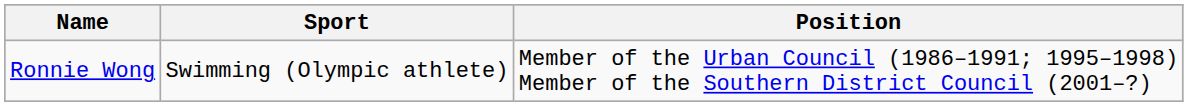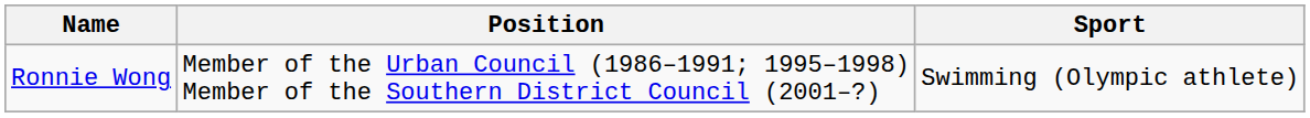 <table class="wikitable sortable">
 <tr>
 <th>Name</th>
+<th>Position</th>
 <th>Sport</th>
-<th>Position</th>
 </tr>
 <tr>
 <td data-sort-value="Wong,Ronnie"><a href='#'>Ronnie Wong</a></td>
+<td>Member of the <a href='#'>Urban Council</a> (1986–1991; 1995–1998)<br>Member of the <a href='#'>Southern District Council</a> (2001–?)</td>
 <td>Swimming (Olympic athlete)</td>
-<td>Member of the <a href='#'>Urban Council</a> (1986–1991; 1995–1998)<br>Member of the <a href='#'>Southern District Council</a> (2001–?)</td>
 </tr>
 </table>
